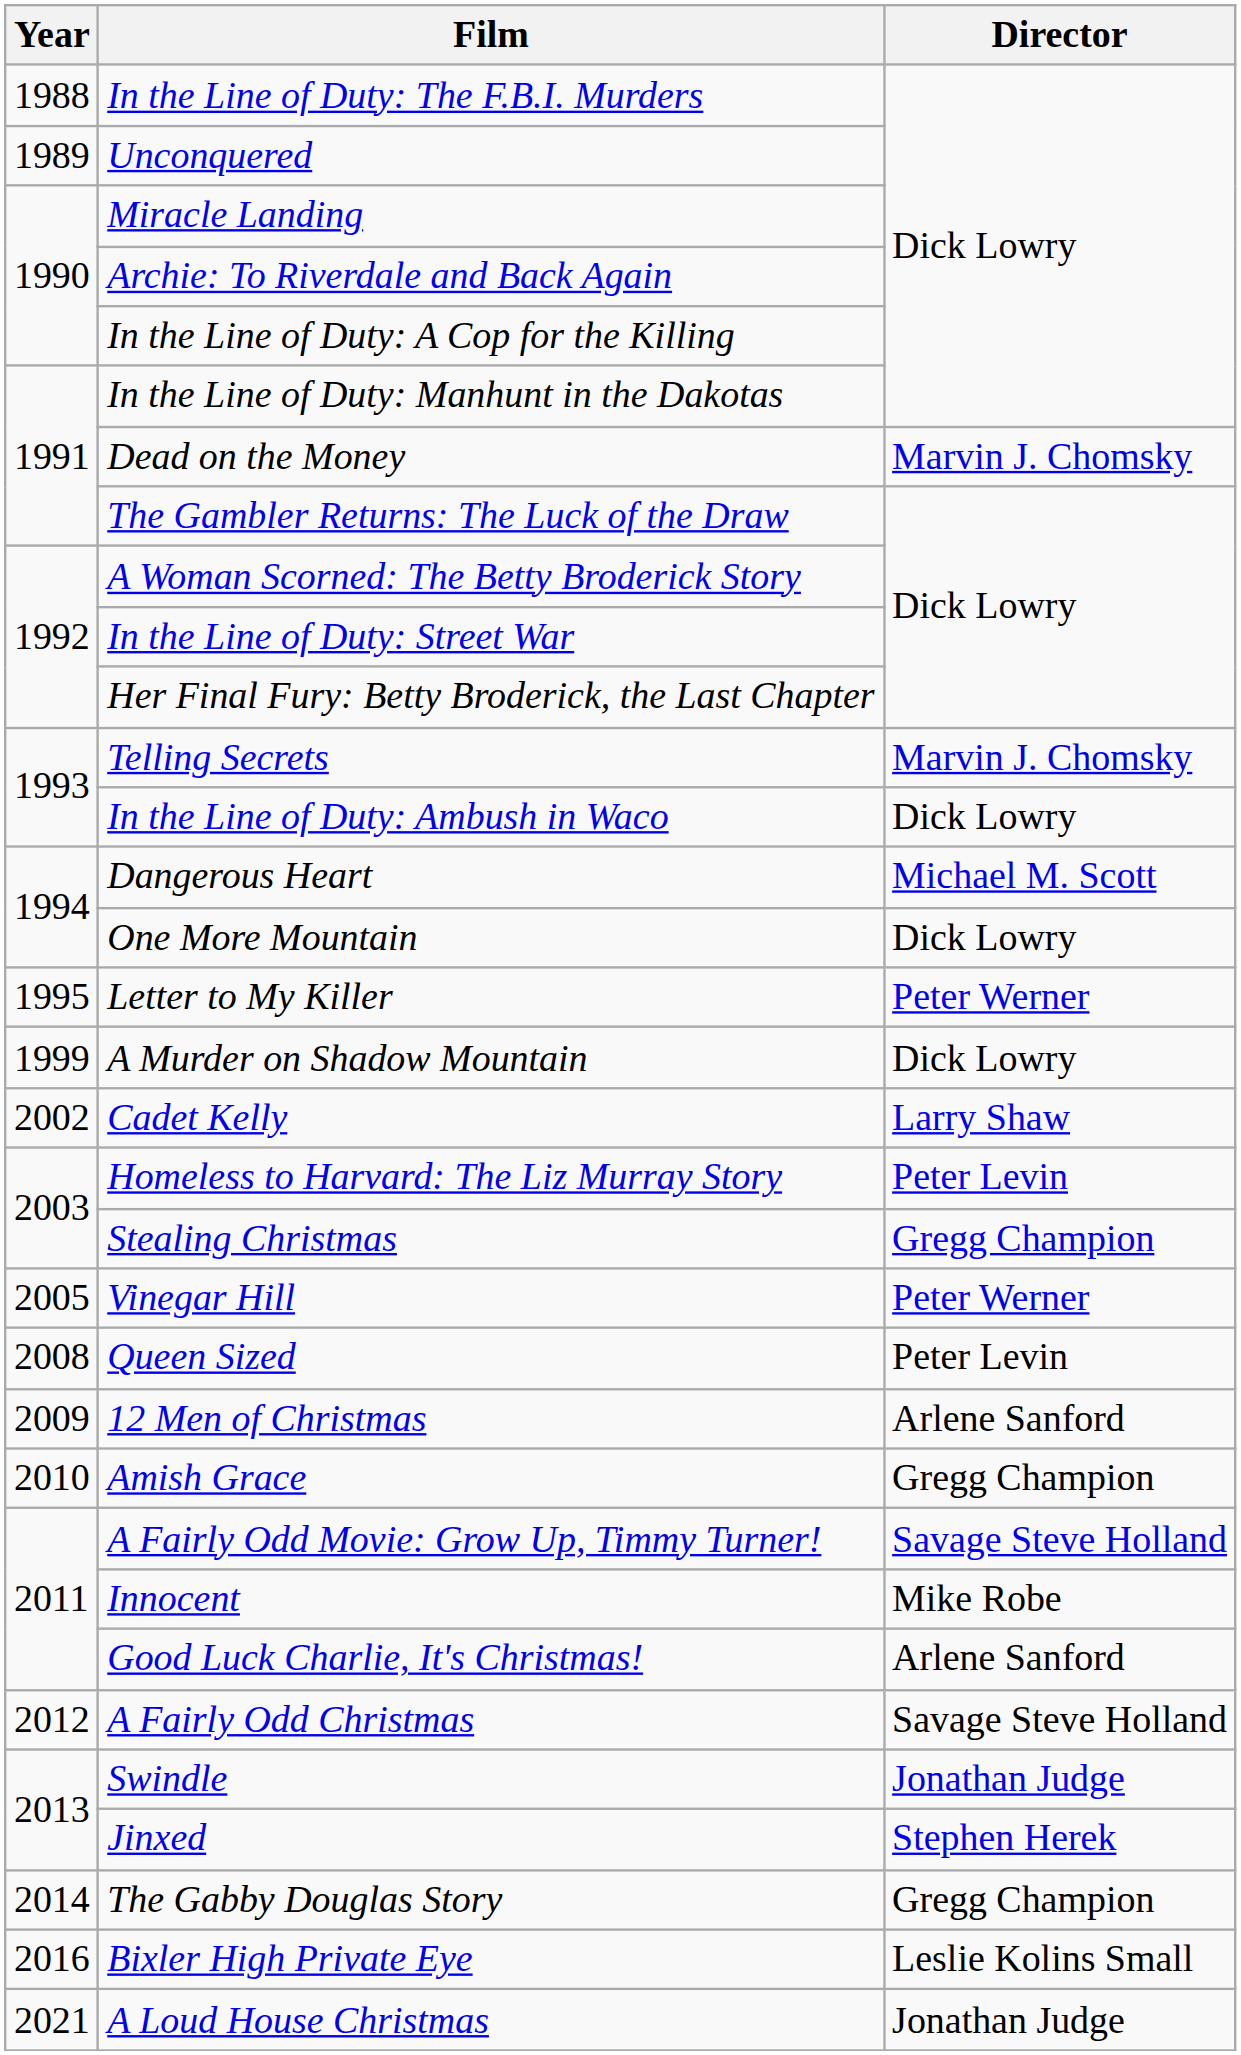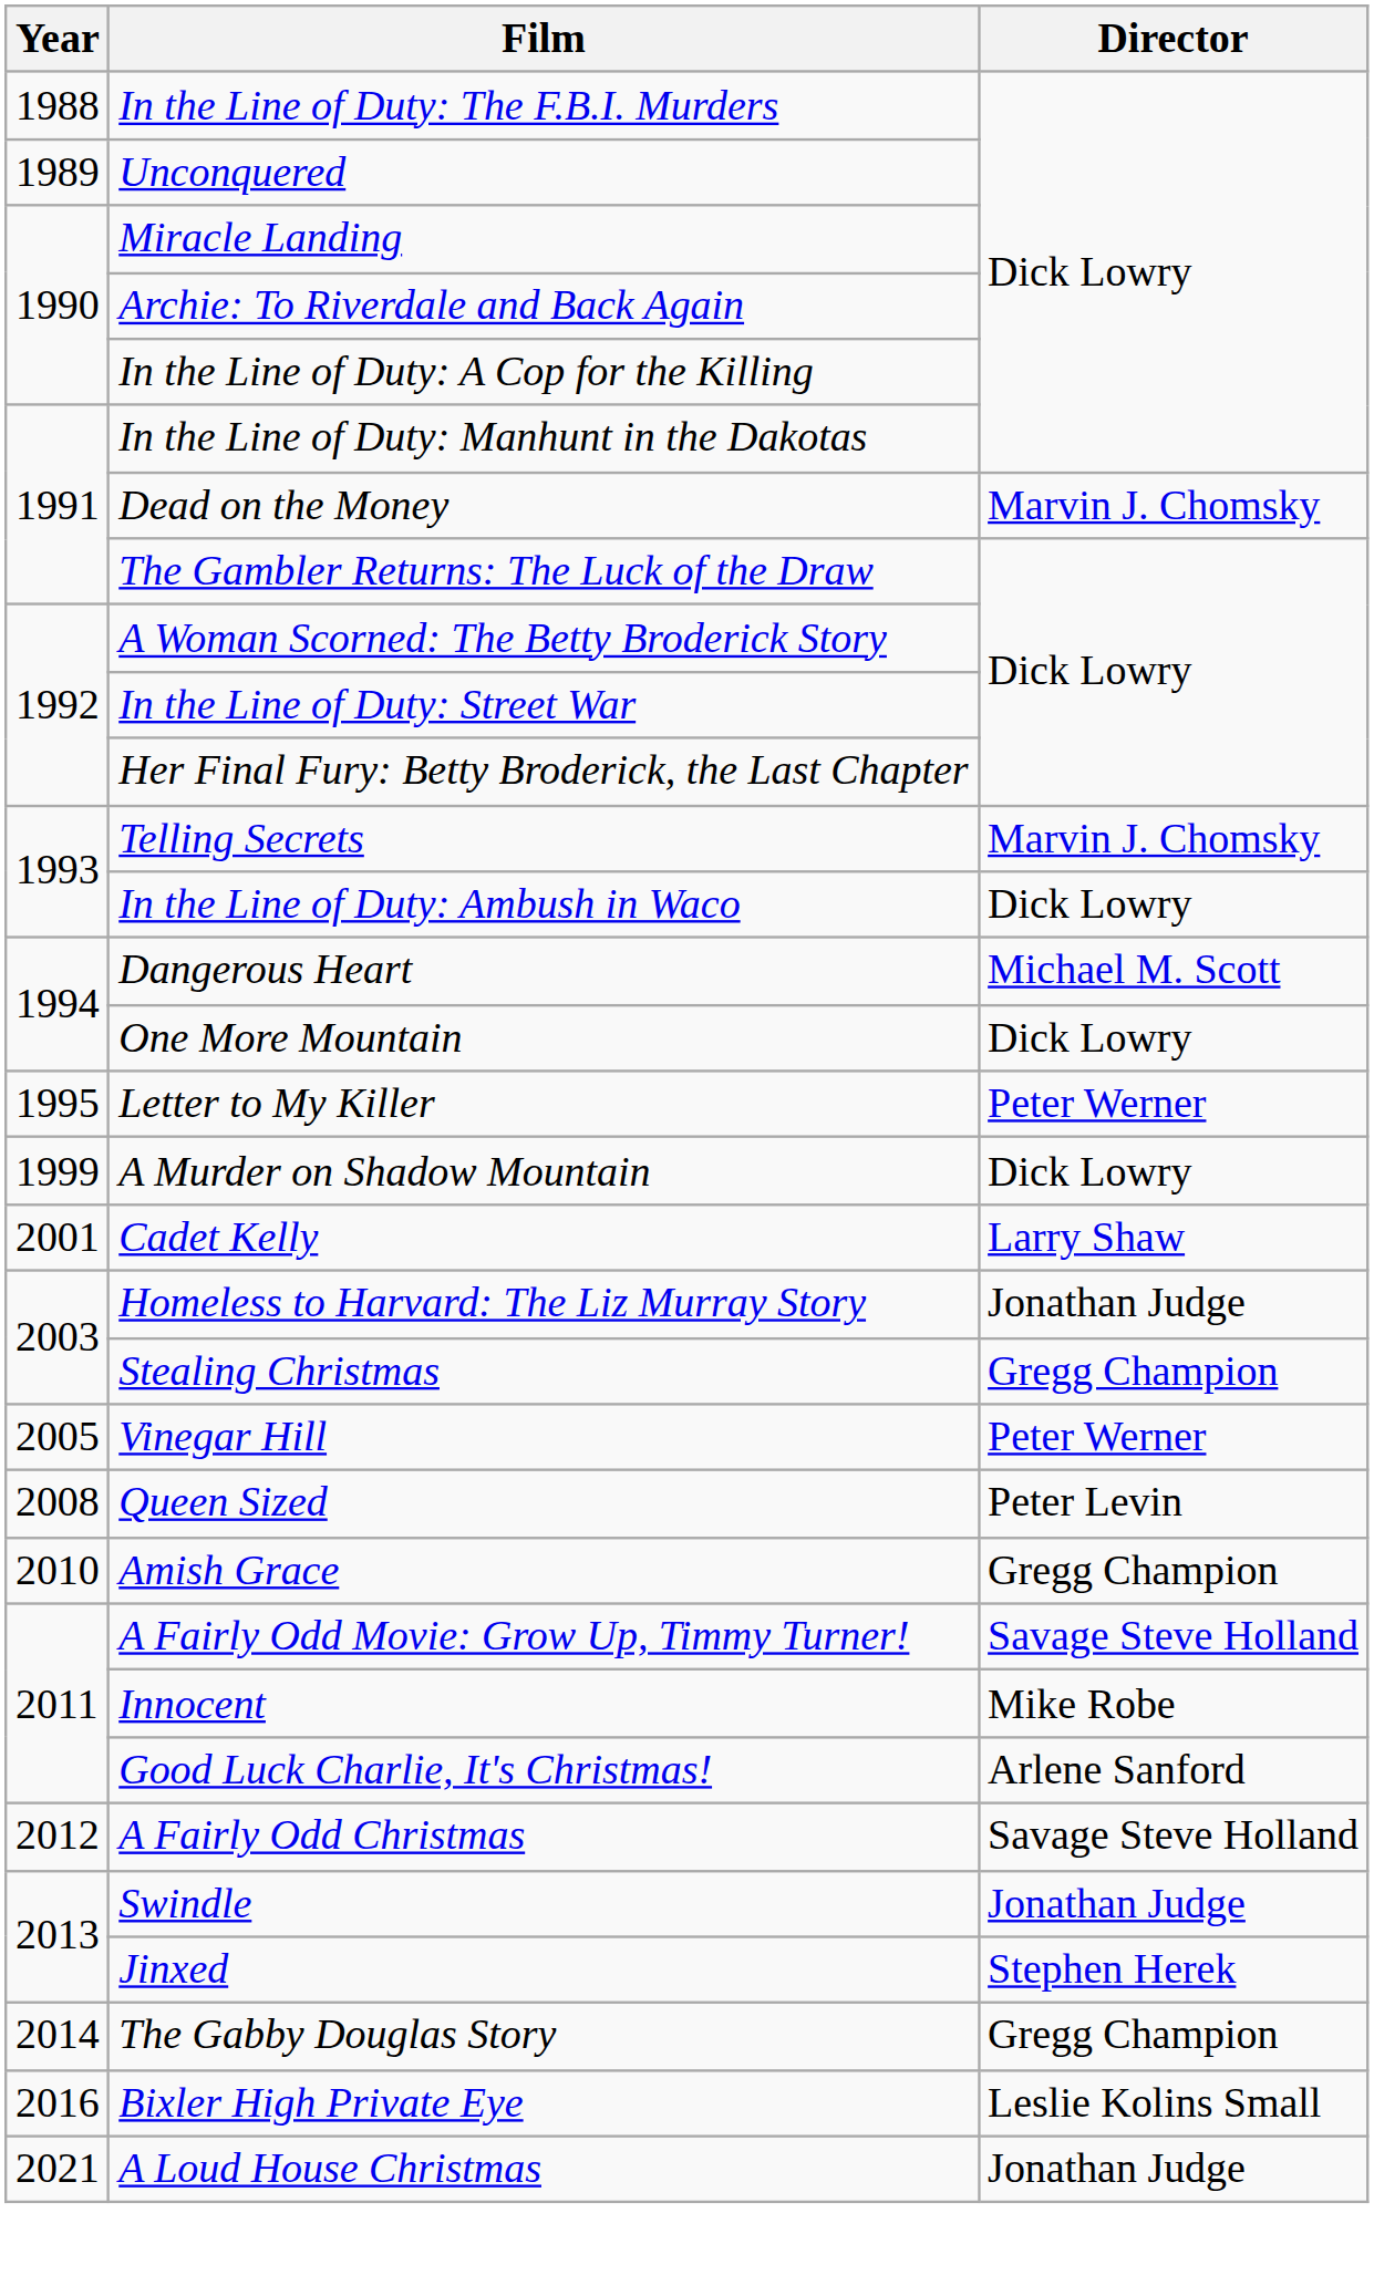 <table class="wikitable">
 <tr>
 <th>Year</th>
 <th>Film</th>
 <th>Director</th>
 </tr>
 <tr>
 <td>1988</td>
 <td><em><a href='#'>In the Line of Duty: The F.B.I. Murders</a></em></td>
 <td rowspan=6>Dick Lowry</td>
 </tr>
 <tr>
 <td>1989</td>
 <td><em><a href='#'>Unconquered</a></em></td>
 </tr>
 <tr>
 <td rowspan=3>1990</td>
 <td><em><a href='#'>Miracle Landing</a></em></td>
 </tr>
 <tr>
 <td><em><a href='#'>Archie: To Riverdale and Back Again</a></em></td>
 </tr>
 <tr>
 <td><em>In the Line of Duty: A Cop for the Killing</em></td>
 </tr>
 <tr>
 <td rowspan=3>1991</td>
 <td><em>In the Line of Duty: Manhunt in the Dakotas</em></td>
 </tr>
 <tr>
 <td><em>Dead on the Money</em></td>
 <td><a href='#'>Marvin J. Chomsky</a></td>
 </tr>
 <tr>
 <td><em><a href='#'>The Gambler Returns: The Luck of the Draw</a></em></td>
 <td rowspan=4>Dick Lowry</td>
 </tr>
 <tr>
 <td rowspan=3>1992</td>
 <td><em><a href='#'>A Woman Scorned: The Betty Broderick Story</a></em></td>
 </tr>
 <tr>
 <td><em><a href='#'>In the Line of Duty: Street War</a></em></td>
 </tr>
 <tr>
 <td><em>Her Final Fury: Betty Broderick, the Last Chapter</em></td>
 </tr>
 <tr>
 <td rowspan=2>1993</td>
 <td><em><a href='#'>Telling Secrets</a></em></td>
 <td><a href='#'>Marvin J. Chomsky</a></td>
 </tr>
 <tr>
 <td><em><a href='#'>In the Line of Duty: Ambush in Waco</a></em></td>
 <td>Dick Lowry</td>
 </tr>
 <tr>
 <td rowspan=2>1994</td>
 <td><em>Dangerous Heart</em></td>
 <td><a href='#'>Michael M. Scott</a></td>
 </tr>
 <tr>
 <td><em>One More Mountain</em></td>
 <td>Dick Lowry</td>
 </tr>
 <tr>
 <td>1995</td>
 <td><em>Letter to My Killer</em></td>
 <td><a href='#'>Peter Werner</a></td>
 </tr>
 <tr>
 <td>1999</td>
 <td><em>A Murder on Shadow Mountain</em></td>
 <td>Dick Lowry</td>
 </tr>
 <tr>
-<td>2002</td>
+<td>2001</td>
 <td><em><a href='#'>Cadet Kelly</a></em></td>
 <td><a href='#'>Larry Shaw</a></td>
 </tr>
 <tr>
 <td rowspan=2>2003</td>
 <td><em><a href='#'>Homeless to Harvard: The Liz Murray Story</a></em></td>
-<td><a href='#'>Peter Levin</a></td>
+<td>Jonathan Judge</td>
 </tr>
 <tr>
 <td><em><a href='#'>Stealing Christmas</a></em></td>
 <td><a href='#'>Gregg Champion</a></td>
 </tr>
 <tr>
 <td>2005</td>
 <td><em><a href='#'>Vinegar Hill</a></em></td>
 <td><a href='#'>Peter Werner</a></td>
 </tr>
 <tr>
 <td>2008</td>
 <td><em><a href='#'>Queen Sized</a></em></td>
 <td>Peter Levin</td>
-</tr>
-<tr>
-<td>2009</td>
-<td><em><a href='#'>12 Men of Christmas</a></em></td>
-<td>Arlene Sanford</td>
 </tr>
 <tr>
 <td>2010</td>
 <td><em><a href='#'>Amish Grace</a></em></td>
 <td>Gregg Champion</td>
 </tr>
 <tr>
 <td rowspan=3>2011</td>
 <td><em><a href='#'>A Fairly Odd Movie: Grow Up, Timmy Turner!</a></em></td>
 <td><a href='#'>Savage Steve Holland</a></td>
 </tr>
 <tr>
 <td><em><a href='#'>Innocent</a></em></td>
 <td>Mike Robe</td>
 </tr>
 <tr>
 <td><em><a href='#'>Good Luck Charlie, It's Christmas!</a></em></td>
 <td>Arlene Sanford</td>
 </tr>
 <tr>
 <td>2012</td>
 <td><em><a href='#'>A Fairly Odd Christmas</a></em></td>
 <td>Savage Steve Holland</td>
 </tr>
 <tr>
 <td rowspan=2>2013</td>
 <td><em><a href='#'>Swindle</a></em></td>
 <td><a href='#'>Jonathan Judge</a></td>
 </tr>
 <tr>
 <td><em><a href='#'>Jinxed</a></em></td>
 <td><a href='#'>Stephen Herek</a></td>
 </tr>
 <tr>
 <td>2014</td>
 <td><em>The Gabby Douglas Story</em></td>
 <td>Gregg Champion</td>
 </tr>
 <tr>
 <td>2016</td>
 <td><em><a href='#'>Bixler High Private Eye</a></em></td>
 <td>Leslie Kolins Small</td>
 </tr>
 <tr>
 <td>2021</td>
 <td><em><a href='#'>A Loud House Christmas</a></em></td>
 <td>Jonathan Judge</td>
 </tr>
 </table>
